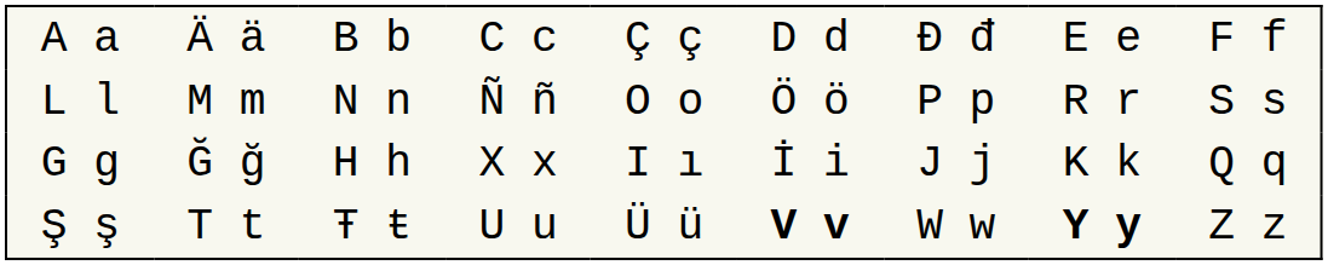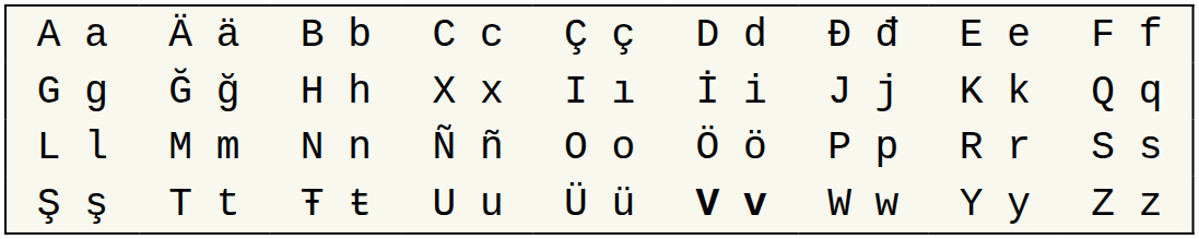 <table style="text-align:center; font-size:1.4em; border-color:black; border-width:1px; border-style:solid; border-collapse:collapse; background-color:#F8F8EF">
 <tr>
 <td style="width:3em; padding: 3px;">A a</td>
 <td style="width:3em; padding: 3px;">Ä ä</td>
 <td style="width:3em; padding: 3px;">B b</td>
 <td style="width:3em; padding: 3px;">C c</td>
 <td style="width:3em; padding: 3px;">Ç ç</td>
 <td style="width:3em; padding: 3px;">D d</td>
 <td style="width:3em; padding: 3px;">Đ đ</td>
 <td style="width:3em; padding: 3px;">E e</td>
 <td style="width:3em; padding: 3px;">F f</td>
 </tr>
 <tr>
+<td style="width:3em; padding: 3px;">G g</td>
+<td style="width:3em; padding: 3px;">Ğ ğ</td>
+<td style="width:3em; padding: 3px;">H h</td>
+<td style="width:3em; padding: 3px;">X x</td>
+<td style="width:3em; padding: 3px;">I ı</td>
+<td style="width:3em; padding: 3px;">İ i</td>
+<td style="width:3em; padding: 3px;">J j</td>
+<td style="width:3em; padding: 3px;">K k</td>
+<td style="width:3em; padding: 3px;">Q q</td>
+</tr>
+<tr>
 <td style="width:3em; padding: 3px;">L l</td>
 <td style="width:3em; padding: 3px;">M m</td>
 <td style="width:3em; padding: 3px;">N n</td>
 <td style="width:3em; padding: 3px;">Ñ ñ</td>
 <td style="width:3em; padding: 3px;">O o</td>
 <td style="width:3em; padding: 3px;">Ö ö</td>
 <td style="width:3em; padding: 3px;">P p</td>
 <td style="width:3em; padding: 3px;">R r</td>
 <td style="width:3em; padding: 3px;">S s</td>
 </tr>
 <tr>
-<td style="width:3em; padding: 3px;">G g</td>
-<td style="width:3em; padding: 3px;">Ğ ğ</td>
-<td style="width:3em; padding: 3px;">H h</td>
-<td style="width:3em; padding: 3px;">X x</td>
-<td style="width:3em; padding: 3px;">I ı</td>
-<td style="width:3em; padding: 3px;">İ i</td>
-<td style="width:3em; padding: 3px;">J j</td>
-<td style="width:3em; padding: 3px;">K k</td>
-<td style="width:3em; padding: 3px;">Q q</td>
-</tr>
-<tr>
 <td style="width:3em; padding: 3px;">Ş ş</td>
 <td style="width:3em; padding: 3px;">T t</td>
 <td style="width:3em; padding: 3px;">Ŧ ŧ</td>
 <td style="width:3em; padding: 3px;">U u</td>
 <td style="width:3em; padding: 3px;">Ü ü</td>
 <td style="width:3em; padding: 3px;"><strong>V v</strong></td>
 <td style="width:3em; padding: 3px;">W w</td>
-<td style="width:3em; padding: 3px;"><strong>Y y</strong></td>
+<td style="width:3em; padding: 3px;">Y y</td>
 <td>Z z</td>
 </tr>
 </table>
